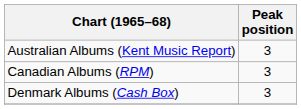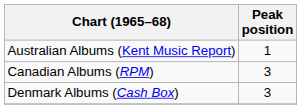 <table class="wikitable sortable plainrowheaders">
 <tr>
 <th>Chart (1965–68)</th>
 <th>Peak<br>position</th>
 </tr>
 <tr>
 <td>Australian Albums (<a href='#'>Kent Music Report</a>)</td>
-<td align="center">3</td>
+<td align="center">1</td>
 </tr>
 <tr>
 <td>Canadian Albums (<a href='#'><em>RPM</em></a>)</td>
 <td align="center">3</td>
 </tr>
 <tr>
 <td>Denmark Albums (<a href='#'><em>Cash Box</em></a>)</td>
 <td align="center">3</td>
 </tr>
 <tr>
 </tr>
 <tr>
 </tr>
 <tr>
 </tr>
 <tr>
 </tr>
 </table>
